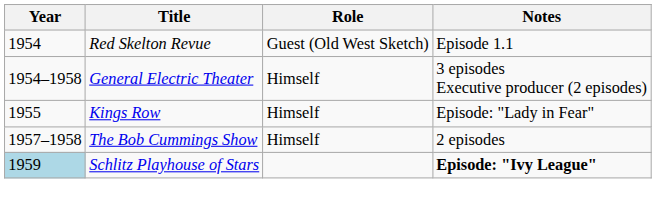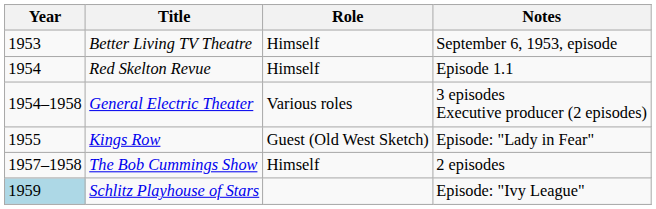 <table class="wikitable sortable">
 <tr>
 <th>Year</th>
 <th>Title</th>
 <th>Role</th>
 <th class="unsortable">Notes</th>
 </tr>
 <tr>
+<td>1953</td>
+<td><em>Better Living TV Theatre</em></td>
+<td>Himself</td>
+<td>September 6, 1953, episode</td>
+</tr>
+<tr>
 <td>1954</td>
 <td><em>Red Skelton Revue</em></td>
-<td>Guest (Old West Sketch)</td>
+<td>Himself</td>
 <td>Episode 1.1</td>
 </tr>
 <tr>
 <td>1954–1958</td>
 <td><em><a href='#'>General Electric Theater</a></em></td>
-<td>Himself</td>
+<td>Various roles</td>
 <td>3 episodes<br>Executive producer (2 episodes)</td>
 </tr>
 <tr>
 <td>1955</td>
 <td><em><a href='#'>Kings Row</a></em></td>
-<td>Himself</td>
+<td>Guest (Old West Sketch)</td>
 <td>Episode: "Lady in Fear"</td>
 </tr>
 <tr>
 <td>1957–1958</td>
 <td><em><a href='#'>The Bob Cummings Show</a></em></td>
 <td>Himself</td>
 <td>2 episodes</td>
 </tr>
 <tr>
 <td style="background: lightblue;">1959</td>
 <td><em><a href='#'>Schlitz Playhouse of Stars</a></em></td>
 <td></td>
-<td><strong>Episode: "Ivy League"</strong></td>
+<td>Episode: "Ivy League"</td>
 </tr>
 </table>
